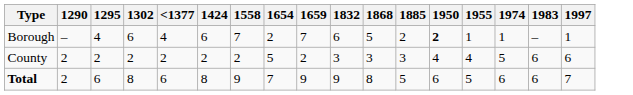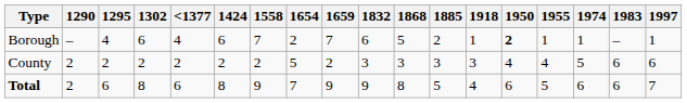 <table class="wikitable">
 <tr>
 <th>Type</th>
 <th>1290</th>
 <th>1295</th>
 <th>1302</th>
 <th><1377</th>
 <th>1424</th>
 <th>1558</th>
 <th>1654</th>
 <th>1659</th>
 <th>1832</th>
 <th>1868</th>
 <th>1885</th>
+<th>1918</th>
 <th>1950</th>
 <th>1955</th>
 <th>1974</th>
 <th>1983</th>
 <th>1997</th>
 </tr>
 <tr>
 <td>Borough</td>
 <td>–</td>
 <td>4</td>
 <td>6</td>
 <td>4</td>
 <td>6</td>
 <td>7</td>
 <td>2</td>
 <td>7</td>
 <td>6</td>
 <td>5</td>
 <td>2</td>
+<td>1</td>
 <td><strong>2</strong></td>
 <td>1</td>
 <td>1</td>
 <td>–</td>
 <td>1</td>
 </tr>
 <tr>
 <td>County</td>
 <td>2</td>
 <td>2</td>
 <td>2</td>
 <td>2</td>
 <td>2</td>
 <td>2</td>
 <td>5</td>
 <td>2</td>
+<td>3</td>
 <td>3</td>
 <td>3</td>
 <td>3</td>
 <td>4</td>
 <td>4</td>
 <td>5</td>
 <td>6</td>
 <td>6</td>
 </tr>
 <tr>
 <td><strong>Total</strong></td>
 <td>2</td>
 <td>6</td>
 <td>8</td>
 <td>6</td>
 <td>8</td>
 <td>9</td>
 <td>7</td>
 <td>9</td>
 <td>9</td>
 <td>8</td>
 <td>5</td>
+<td>4</td>
 <td>6</td>
 <td>5</td>
 <td>6</td>
 <td>6</td>
 <td>7</td>
 </tr>
 </table>
